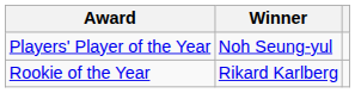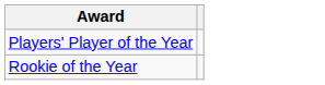 <table class="wikitable">
 <tr>
 <th>Award</th>
-<th>Winner</th>
 <th></th>
 </tr>
 <tr>
 <td><a href='#'>Players' Player of the Year</a></td>
-<td> <a href='#'>Noh Seung-yul</a></td>
 <td></td>
 </tr>
 <tr>
 <td><a href='#'>Rookie of the Year</a></td>
-<td> <a href='#'>Rikard Karlberg</a></td>
 <td></td>
 </tr>
 </table>
